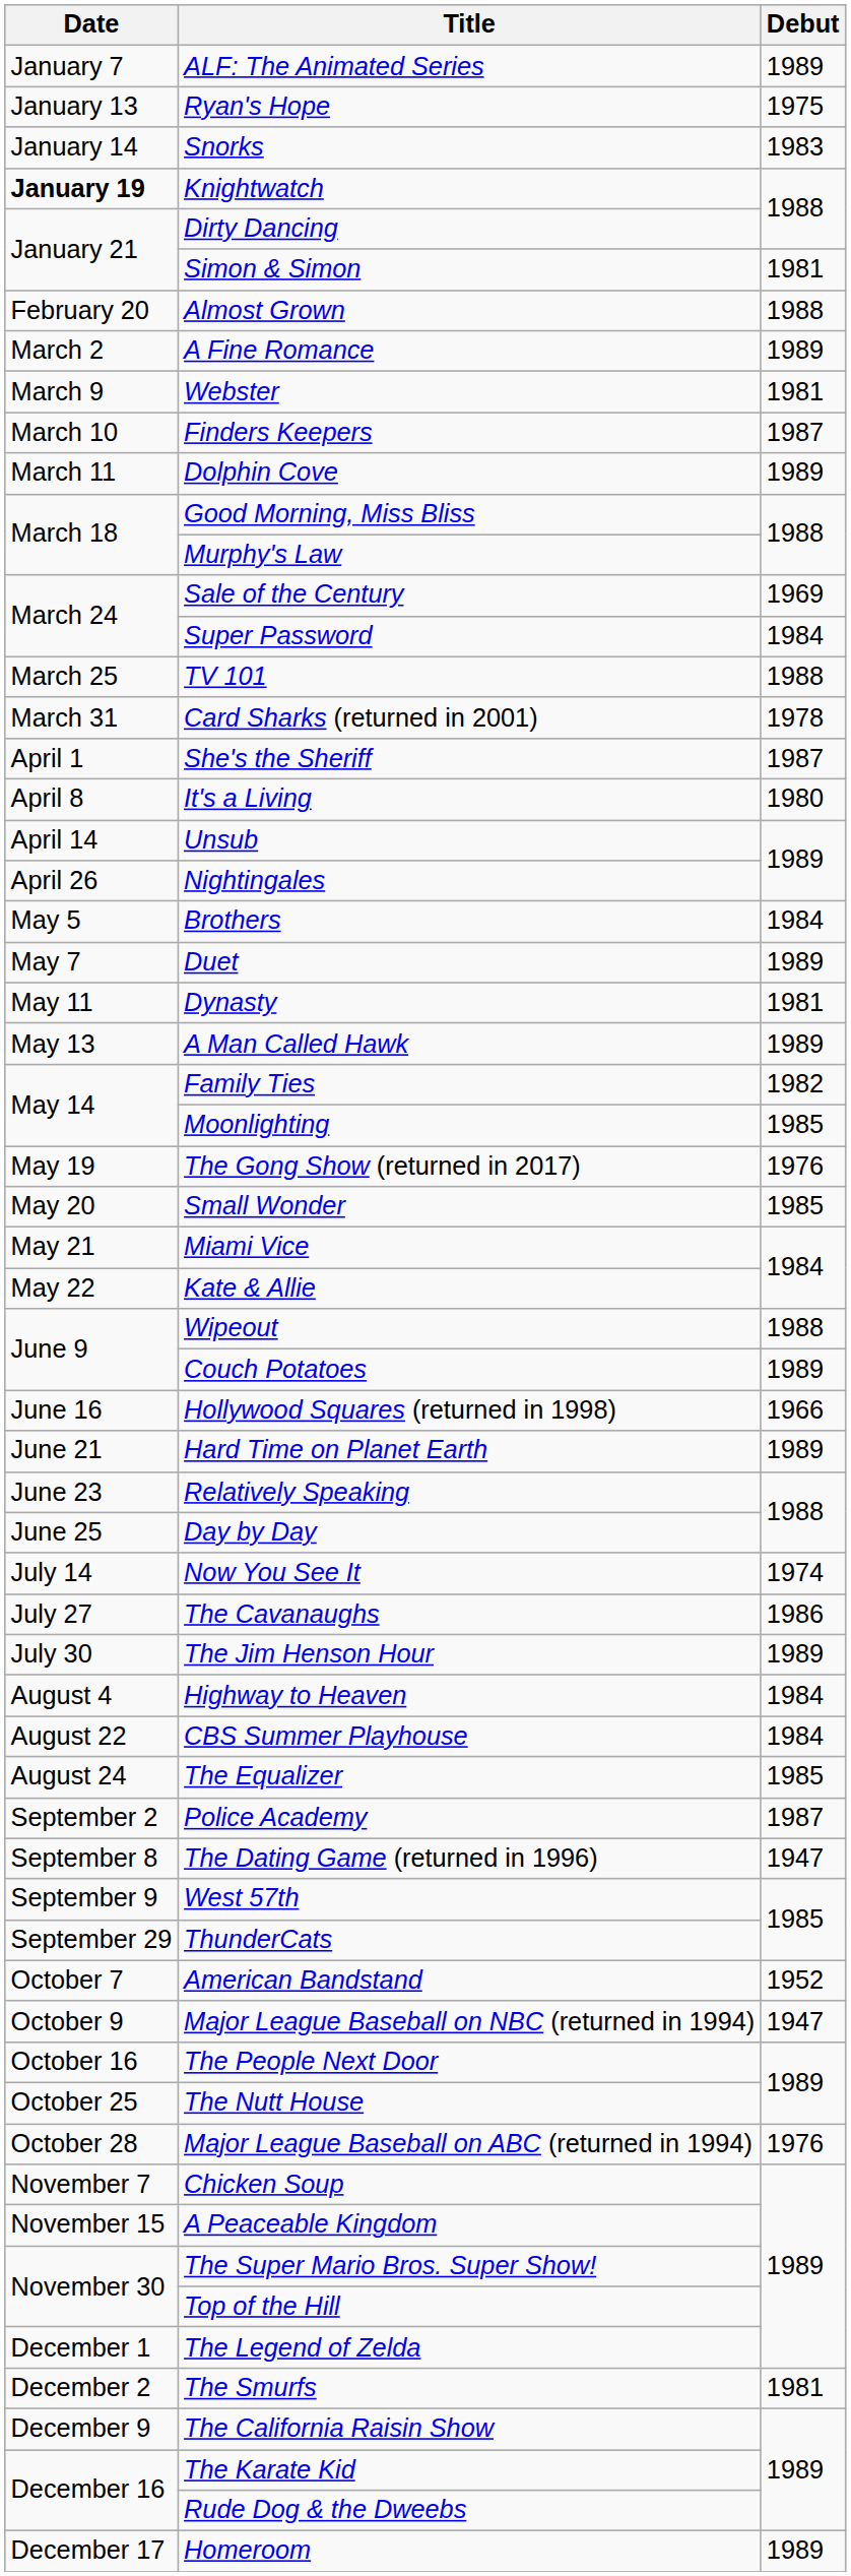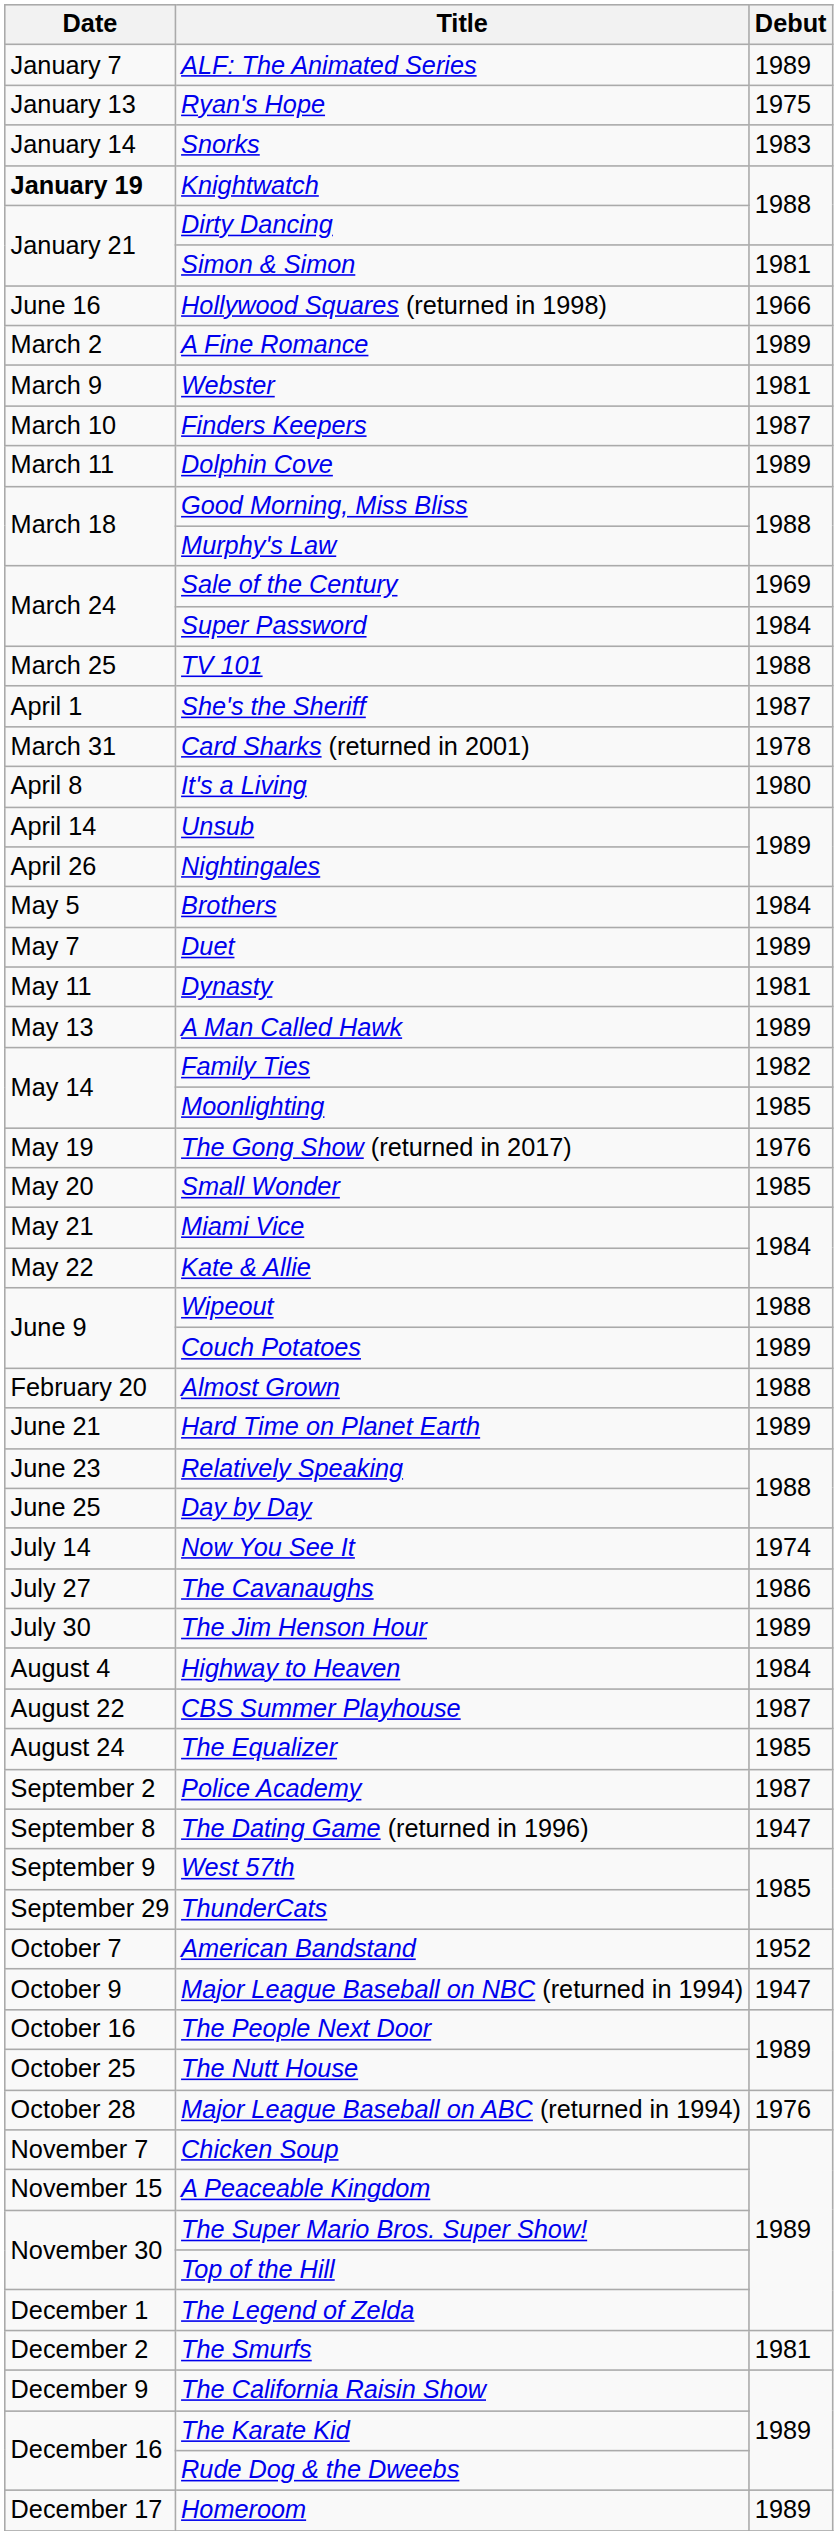 <table class="wikitable sortable">
 <tr>
 <th>Date</th>
 <th>Title</th>
 <th>Debut</th>
 </tr>
 <tr>
 <td>January 7</td>
 <td><em><a href='#'>ALF: The Animated Series</a></em></td>
 <td>1989</td>
 </tr>
 <tr>
 <td>January 13</td>
 <td><em><a href='#'>Ryan's Hope</a></em></td>
 <td>1975</td>
 </tr>
 <tr>
 <td>January 14</td>
 <td><em><a href='#'>Snorks</a></em></td>
 <td>1983</td>
 </tr>
 <tr>
 <td><strong>January 19</strong></td>
 <td><em><a href='#'>Knightwatch</a></em></td>
 <td rowspan="2">1988</td>
 </tr>
 <tr>
 <td rowspan="2">January 21</td>
 <td><em><a href='#'>Dirty Dancing</a></em></td>
 </tr>
 <tr>
 <td><em><a href='#'>Simon & Simon</a></em></td>
 <td>1981</td>
 </tr>
 <tr>
-<td>February 20</td>
-<td><em><a href='#'>Almost Grown</a></em></td>
-<td>1988</td>
+<td>June 16</td>
+<td><em><a href='#'>Hollywood Squares</a></em> (returned in 1998)</td>
+<td>1966</td>
 </tr>
 <tr>
 <td>March 2</td>
 <td><em><a href='#'>A Fine Romance</a></em></td>
 <td>1989</td>
 </tr>
 <tr>
 <td>March 9</td>
 <td><em><a href='#'>Webster</a></em></td>
 <td>1981</td>
 </tr>
 <tr>
 <td>March 10</td>
 <td><em><a href='#'>Finders Keepers</a></em></td>
 <td>1987</td>
 </tr>
 <tr>
 <td>March 11</td>
 <td><em><a href='#'>Dolphin Cove</a></em></td>
 <td>1989</td>
 </tr>
 <tr>
 <td rowspan="2">March 18</td>
 <td><em><a href='#'>Good Morning, Miss Bliss</a></em></td>
 <td rowspan="2">1988</td>
 </tr>
 <tr>
 <td><em><a href='#'>Murphy's Law</a></em></td>
 </tr>
 <tr>
 <td rowspan="2">March 24</td>
 <td><em><a href='#'>Sale of the Century</a></em></td>
 <td>1969</td>
 </tr>
 <tr>
 <td><em><a href='#'>Super Password</a></em></td>
 <td>1984</td>
 </tr>
 <tr>
 <td>March 25</td>
 <td><em><a href='#'>TV 101</a></em></td>
 <td>1988</td>
 </tr>
 <tr>
+<td>April 1</td>
+<td><em><a href='#'>She's the Sheriff</a></em></td>
+<td>1987</td>
+</tr>
+<tr>
 <td>March 31</td>
 <td><em><a href='#'>Card Sharks</a></em> (returned in 2001)</td>
 <td>1978</td>
-</tr>
-<tr>
-<td>April 1</td>
-<td><em><a href='#'>She's the Sheriff</a></em></td>
-<td>1987</td>
 </tr>
 <tr>
 <td>April 8</td>
 <td><em><a href='#'>It's a Living</a></em></td>
 <td>1980</td>
 </tr>
 <tr>
 <td>April 14</td>
 <td><em><a href='#'>Unsub</a></em></td>
 <td rowspan="2">1989</td>
 </tr>
 <tr>
 <td>April 26</td>
 <td><em><a href='#'>Nightingales</a></em></td>
 </tr>
 <tr>
 <td>May 5</td>
 <td><em><a href='#'>Brothers</a></em></td>
 <td>1984</td>
 </tr>
 <tr>
 <td>May 7</td>
 <td><em><a href='#'>Duet</a></em></td>
 <td>1989</td>
 </tr>
 <tr>
 <td>May 11</td>
 <td><em><a href='#'>Dynasty</a></em></td>
 <td>1981</td>
 </tr>
 <tr>
 <td>May 13</td>
 <td><em><a href='#'>A Man Called Hawk</a></em></td>
 <td>1989</td>
 </tr>
 <tr>
 <td rowspan="2">May 14</td>
 <td><em><a href='#'>Family Ties</a></em></td>
 <td>1982</td>
 </tr>
 <tr>
 <td><em><a href='#'>Moonlighting</a></em></td>
 <td>1985</td>
 </tr>
 <tr>
 <td>May 19</td>
 <td><em><a href='#'>The Gong Show</a></em> (returned in 2017)</td>
 <td>1976</td>
 </tr>
 <tr>
 <td>May 20</td>
 <td><em><a href='#'>Small Wonder</a></em></td>
 <td>1985</td>
 </tr>
 <tr>
 <td>May 21</td>
 <td><em><a href='#'>Miami Vice</a></em></td>
 <td rowspan="2">1984</td>
 </tr>
 <tr>
 <td>May 22</td>
 <td><em><a href='#'>Kate & Allie</a></em></td>
 </tr>
 <tr>
 <td rowspan="2">June 9</td>
 <td><em><a href='#'>Wipeout</a></em></td>
 <td>1988</td>
 </tr>
 <tr>
 <td><em><a href='#'>Couch Potatoes</a></em></td>
 <td>1989</td>
 </tr>
 <tr>
-<td>June 16</td>
-<td><em><a href='#'>Hollywood Squares</a></em> (returned in 1998)</td>
-<td>1966</td>
+<td>February 20</td>
+<td><em><a href='#'>Almost Grown</a></em></td>
+<td>1988</td>
 </tr>
 <tr>
 <td>June 21</td>
 <td><em><a href='#'>Hard Time on Planet Earth</a></em></td>
 <td>1989</td>
 </tr>
 <tr>
 <td>June 23</td>
 <td><em><a href='#'>Relatively Speaking</a></em></td>
 <td rowspan="2">1988</td>
 </tr>
 <tr>
 <td>June 25</td>
 <td><em><a href='#'>Day by Day</a></em></td>
 </tr>
 <tr>
 <td>July 14</td>
 <td><em><a href='#'>Now You See It</a></em></td>
 <td>1974</td>
 </tr>
 <tr>
 <td>July 27</td>
 <td><em><a href='#'>The Cavanaughs</a></em></td>
 <td>1986</td>
 </tr>
 <tr>
 <td>July 30</td>
 <td><em><a href='#'>The Jim Henson Hour</a></em></td>
 <td>1989</td>
 </tr>
 <tr>
 <td>August 4</td>
 <td><em><a href='#'>Highway to Heaven</a></em></td>
 <td>1984</td>
 </tr>
 <tr>
 <td>August 22</td>
 <td><em><a href='#'>CBS Summer Playhouse</a></em></td>
-<td>1984</td>
+<td>1987</td>
 </tr>
 <tr>
 <td>August 24</td>
 <td><em><a href='#'>The Equalizer</a></em></td>
 <td>1985</td>
 </tr>
 <tr>
 <td>September 2</td>
 <td><em><a href='#'>Police Academy</a></em></td>
 <td>1987</td>
 </tr>
 <tr>
 <td>September 8</td>
 <td><em><a href='#'>The Dating Game</a></em> (returned in 1996)</td>
 <td>1947</td>
 </tr>
 <tr>
 <td>September 9</td>
 <td><em><a href='#'>West 57th</a></em></td>
 <td rowspan="2">1985</td>
 </tr>
 <tr>
 <td>September 29</td>
 <td><em><a href='#'>ThunderCats</a></em></td>
 </tr>
 <tr>
 <td>October 7</td>
 <td><em><a href='#'>American Bandstand</a></em></td>
 <td>1952</td>
 </tr>
 <tr>
 <td>October 9</td>
 <td><em><a href='#'>Major League Baseball on NBC</a></em> (returned in 1994)</td>
 <td>1947</td>
 </tr>
 <tr>
 <td>October 16</td>
 <td><em><a href='#'>The People Next Door</a></em></td>
 <td rowspan="2">1989</td>
 </tr>
 <tr>
 <td>October 25</td>
 <td><em><a href='#'>The Nutt House</a></em></td>
 </tr>
 <tr>
 <td>October 28</td>
 <td><em><a href='#'>Major League Baseball on ABC</a></em> (returned in 1994)</td>
 <td>1976</td>
 </tr>
 <tr>
 <td>November 7</td>
 <td><em><a href='#'>Chicken Soup</a></em></td>
 <td rowspan="5">1989</td>
 </tr>
 <tr>
 <td>November 15</td>
 <td><em><a href='#'>A Peaceable Kingdom</a></em></td>
 </tr>
 <tr>
 <td rowspan="2">November 30</td>
 <td><em><a href='#'>The Super Mario Bros. Super Show!</a></em></td>
 </tr>
 <tr>
 <td><em><a href='#'>Top of the Hill</a></em></td>
 </tr>
 <tr>
 <td>December 1</td>
 <td><em><a href='#'>The Legend of Zelda</a></em></td>
 </tr>
 <tr>
 <td>December 2</td>
 <td><em><a href='#'>The Smurfs</a></em></td>
 <td>1981</td>
 </tr>
 <tr>
 <td>December 9</td>
 <td><em><a href='#'>The California Raisin Show</a></em></td>
 <td rowspan="3">1989</td>
 </tr>
 <tr>
 <td rowspan="2">December 16</td>
 <td><em><a href='#'>The Karate Kid</a></em></td>
 </tr>
 <tr>
 <td><em><a href='#'>Rude Dog & the Dweebs</a></em></td>
 </tr>
 <tr>
 <td>December 17</td>
 <td><em><a href='#'>Homeroom</a></em></td>
 <td>1989</td>
 </tr>
 <tr>
 </tr>
 </table>
